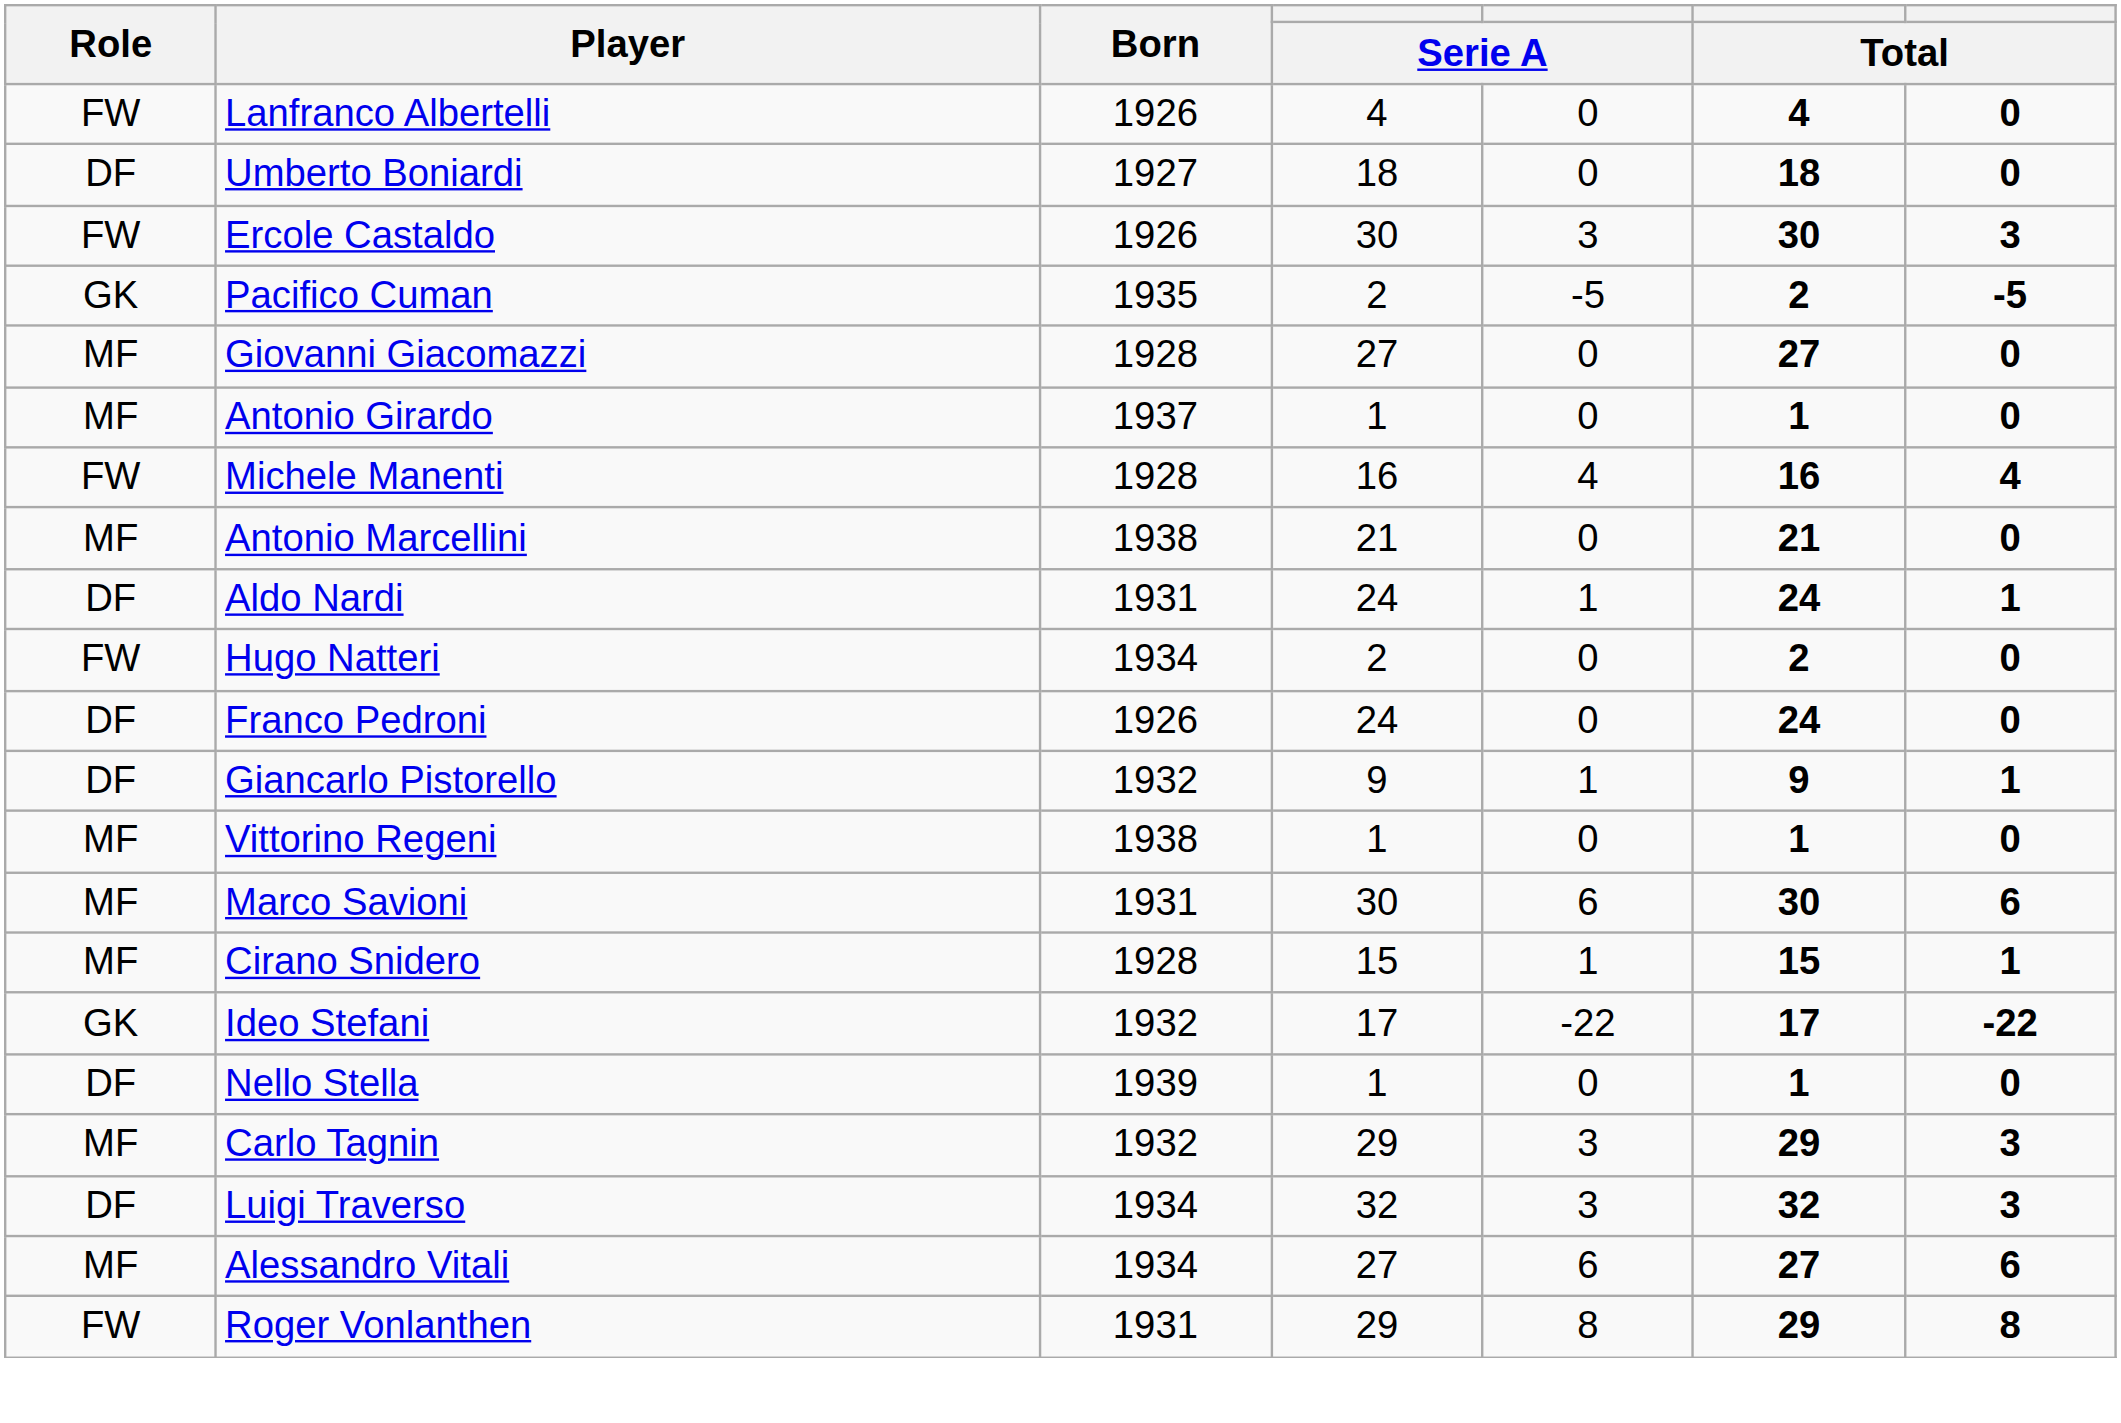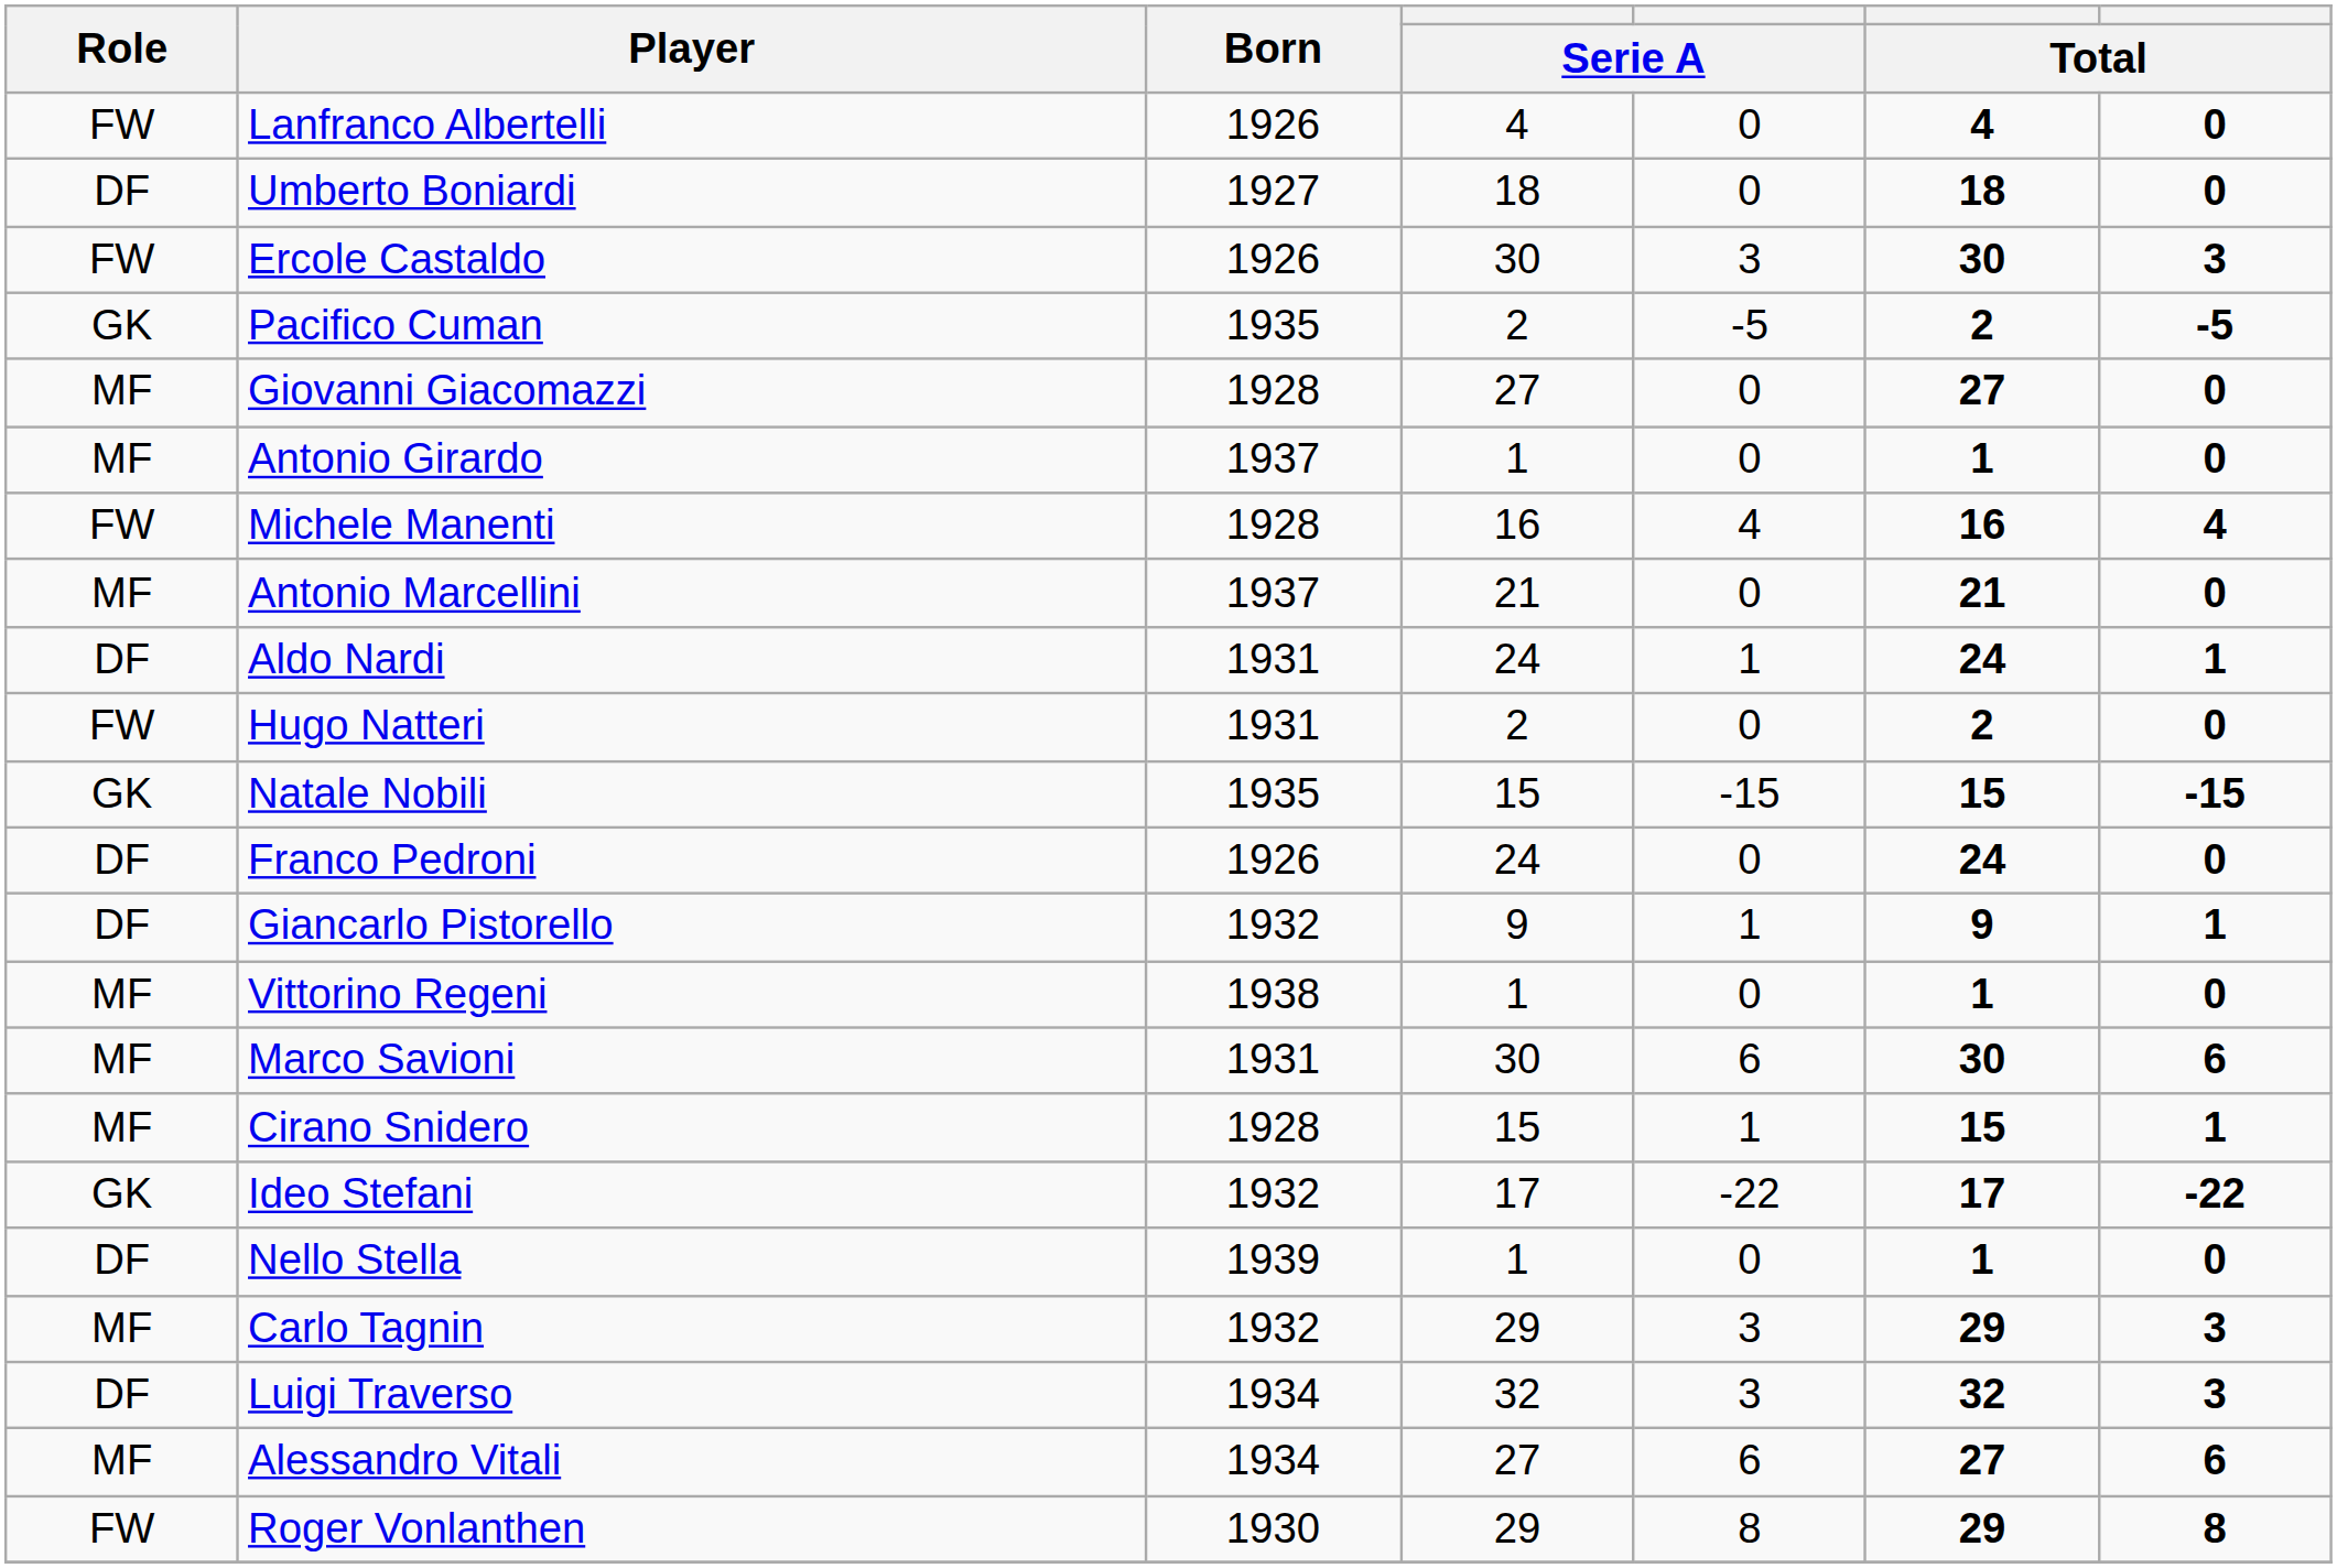 <table class="wikitable sortable" style="text-align: center" width=100%>
 <tr>
 <th rowspan="2" width=10%>Role</th>
 <th rowspan="2"> Player</th>
 <th rowspan="2">Born</th>
 <th width=10%></th>
 <th width=10%></th>
 <th width=10%></th>
 <th width=10%></th>
 </tr>
 <tr>
 <th colspan="2"><a href='#'>Serie A</a></th>
 <th colspan="2">Total</th>
 </tr>
 <tr>
 <td>FW</td>
 <td data-sort-value="Albertelli" align=left> <a href='#'>Lanfranco Albertelli</a></td>
 <td>1926</td>
 <td>4</td>
 <td>0</td>
 <td><strong>4</strong></td>
 <td><strong>0</strong></td>
 </tr>
 <tr>
 <td>DF</td>
 <td data-sort-value="Boniardi" align=left> <a href='#'>Umberto Boniardi</a></td>
 <td>1927</td>
 <td>18</td>
 <td>0</td>
 <td><strong>18</strong></td>
 <td><strong>0</strong></td>
 </tr>
 <tr>
 <td>FW</td>
 <td data-sort-value="Castaldo" align=left> <a href='#'>Ercole Castaldo</a></td>
 <td>1926</td>
 <td>30</td>
 <td>3</td>
 <td><strong>30</strong></td>
 <td><strong>3</strong></td>
 </tr>
 <tr>
 <td>GK</td>
 <td data-sort-value="Cuman" align=left> <a href='#'>Pacifico Cuman</a></td>
 <td>1935</td>
 <td>2</td>
 <td>-5</td>
 <td><strong>2</strong></td>
 <td><strong>-5</strong></td>
 </tr>
 <tr>
 <td>MF</td>
 <td data-sort-value="Giacomazzi" align=left> <a href='#'>Giovanni Giacomazzi</a></td>
 <td>1928</td>
 <td>27</td>
 <td>0</td>
 <td><strong>27</strong></td>
 <td><strong>0</strong></td>
 </tr>
 <tr>
 <td>MF</td>
 <td data-sort-value="Girardo" align=left> <a href='#'>Antonio Girardo</a></td>
 <td>1937</td>
 <td>1</td>
 <td>0</td>
 <td><strong>1</strong></td>
 <td><strong>0</strong></td>
 </tr>
 <tr>
 <td>FW</td>
 <td data-sort-value="Manenti" align=left> <a href='#'>Michele Manenti</a></td>
 <td>1928</td>
 <td>16</td>
 <td>4</td>
 <td><strong>16</strong></td>
 <td><strong>4</strong></td>
 </tr>
 <tr>
 <td>MF</td>
 <td data-sort-value="Marcellini" align=left> <a href='#'>Antonio Marcellini</a></td>
-<td>1938</td>
+<td>1937</td>
 <td>21</td>
 <td>0</td>
 <td><strong>21</strong></td>
 <td><strong>0</strong></td>
 </tr>
 <tr>
 <td>DF</td>
 <td data-sort-value="Nardi" align=left> <a href='#'>Aldo Nardi</a></td>
 <td>1931</td>
 <td>24</td>
 <td>1</td>
 <td><strong>24</strong></td>
 <td><strong>1</strong></td>
 </tr>
 <tr>
 <td>FW</td>
 <td data-sort-value="Natteri" align=left> <a href='#'>Hugo Natteri</a></td>
-<td>1934</td>
+<td>1931</td>
 <td>2</td>
 <td>0</td>
 <td><strong>2</strong></td>
 <td><strong>0</strong></td>
+</tr>
+<tr>
+<td>GK</td>
+<td data-sort-value="Nobili" align=left> <a href='#'>Natale Nobili</a></td>
+<td>1935</td>
+<td>15</td>
+<td>-15</td>
+<td><strong>15</strong></td>
+<td><strong>-15</strong></td>
 </tr>
 <tr>
 <td>DF</td>
 <td data-sort-value="Pedroni" align=left> <a href='#'>Franco Pedroni</a></td>
 <td>1926</td>
 <td>24</td>
 <td>0</td>
 <td><strong>24</strong></td>
 <td><strong>0</strong></td>
 </tr>
 <tr>
 <td>DF</td>
 <td data-sort-value="Pistorello" align=left> <a href='#'>Giancarlo Pistorello</a></td>
 <td>1932</td>
 <td>9</td>
 <td>1</td>
 <td><strong>9</strong></td>
 <td><strong>1</strong></td>
 </tr>
 <tr>
 <td>MF</td>
 <td data-sort-value="Regeni" align=left> <a href='#'>Vittorino Regeni</a></td>
 <td>1938</td>
 <td>1</td>
 <td>0</td>
 <td><strong>1</strong></td>
 <td><strong>0</strong></td>
 </tr>
 <tr>
 <td>MF</td>
 <td data-sort-value="Savioni" align=left> <a href='#'>Marco Savioni</a></td>
 <td>1931</td>
 <td>30</td>
 <td>6</td>
 <td><strong>30</strong></td>
 <td><strong>6</strong></td>
 </tr>
 <tr>
 <td>MF</td>
 <td data-sort-value="Snidero" align=left> <a href='#'>Cirano Snidero</a></td>
 <td>1928</td>
 <td>15</td>
 <td>1</td>
 <td><strong>15</strong></td>
 <td><strong>1</strong></td>
 </tr>
 <tr>
 <td>GK</td>
 <td data-sort-value="Stefani" align=left> <a href='#'>Ideo Stefani</a></td>
 <td>1932</td>
 <td>17</td>
 <td>-22</td>
 <td><strong>17</strong></td>
 <td><strong>-22</strong></td>
 </tr>
 <tr>
 <td>DF</td>
 <td data-sort-value="Stella" align=left> <a href='#'>Nello Stella</a></td>
 <td>1939</td>
 <td>1</td>
 <td>0</td>
 <td><strong>1</strong></td>
 <td><strong>0</strong></td>
 </tr>
 <tr>
 <td>MF</td>
 <td data-sort-value="Tagnin" align=left> <a href='#'>Carlo Tagnin</a></td>
 <td>1932</td>
 <td>29</td>
 <td>3</td>
 <td><strong>29</strong></td>
 <td><strong>3</strong></td>
 </tr>
 <tr>
 <td>DF</td>
 <td data-sort-value="Traverso" align=left> <a href='#'>Luigi Traverso</a></td>
 <td>1934</td>
 <td>32</td>
 <td>3</td>
 <td><strong>32</strong></td>
 <td><strong>3</strong></td>
 </tr>
 <tr>
 <td>MF</td>
 <td data-sort-value="Vitali" align=left> <a href='#'>Alessandro Vitali</a></td>
 <td>1934</td>
 <td>27</td>
 <td>6</td>
 <td><strong>27</strong></td>
 <td><strong>6</strong></td>
 </tr>
 <tr>
 <td>FW</td>
 <td data-sort-value="Vonlanthen" align=left> <a href='#'>Roger Vonlanthen</a></td>
-<td>1931</td>
+<td>1930</td>
 <td>29</td>
 <td>8</td>
 <td><strong>29</strong></td>
 <td><strong>8</strong></td>
 </tr>
 <tr>
 </tr>
 </table>
